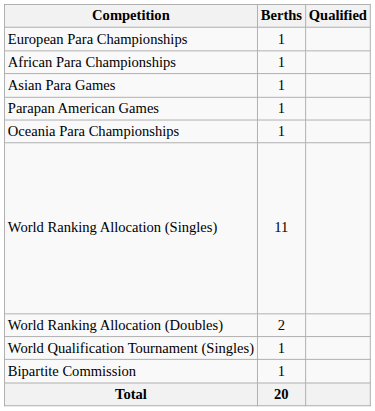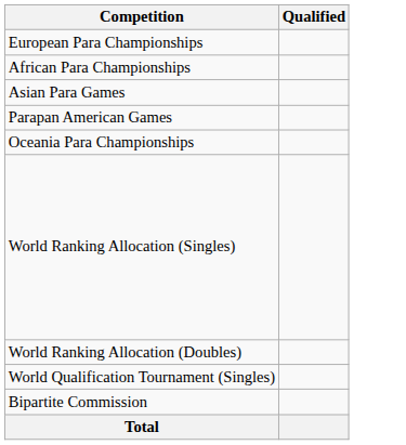 <table class="wikitable">
 <tr>
 <th>Competition</th>
-<th>Berths</th>
 <th>Qualified</th>
 </tr>
 <tr>
 <td>European Para Championships</td>
-<td align=center>1</td>
 <td></td>
 </tr>
 <tr>
 <td>African Para Championships</td>
-<td align=center>1</td>
 <td></td>
 </tr>
 <tr>
 <td>Asian Para Games</td>
-<td align=center>1</td>
 <td></td>
 </tr>
 <tr>
 <td>Parapan American Games</td>
-<td align=center>1</td>
 <td></td>
 </tr>
 <tr>
 <td>Oceania Para Championships</td>
-<td align=center>1</td>
 <td></td>
 </tr>
 <tr>
 <td>World Ranking Allocation (Singles)</td>
-<td align=center>11</td>
 <td><br><br><br><br><br><br><br><br><br><br></td>
 </tr>
 <tr>
 <td>World Ranking Allocation (Doubles)</td>
-<td align=center>2</td>
 <td><br></td>
 </tr>
 <tr>
 <td>World Qualification Tournament (Singles)</td>
-<td align=center>1</td>
 <td></td>
 </tr>
 <tr>
 <td>Bipartite Commission</td>
-<td align=center>1</td>
 <td></td>
 </tr>
 <tr>
 <th>Total</th>
-<th align="center">20</th>
 <th></th>
 </tr>
 </table>
